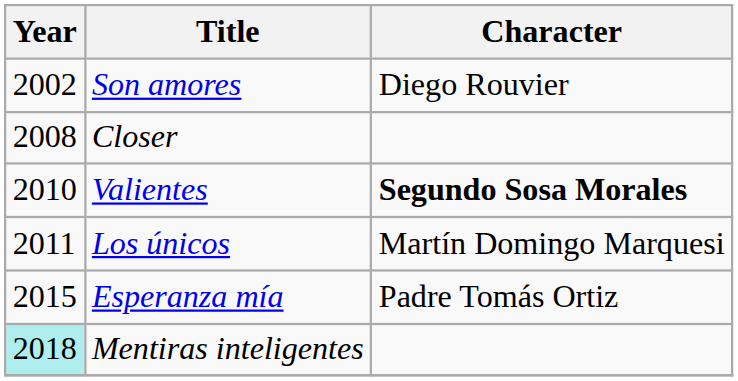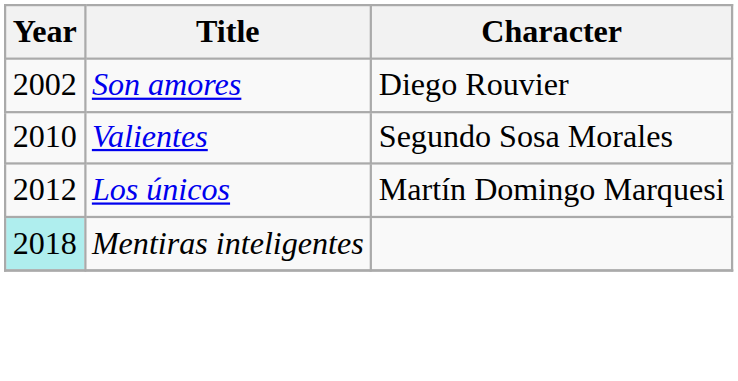 <table class="wikitable" style="font-size: 90%;">
 <tr>
 <th>Year</th>
 <th>Title</th>
 <th>Character</th>
 </tr>
 <tr>
 <td>2002</td>
 <td><em><a href='#'>Son amores</a></em></td>
 <td>Diego Rouvier</td>
 </tr>
 <tr>
-<td>2008</td>
-<td><em>Closer</em></td>
-<td></td>
+<td>2010</td>
+<td><em><a href='#'>Valientes</a></em></td>
+<td>Segundo Sosa Morales</td>
 </tr>
 <tr>
-<td>2010</td>
-<td><em><a href='#'>Valientes</a></em></td>
-<td><strong>Segundo Sosa Morales</strong></td>
-</tr>
-<tr>
-<td>2011</td>
+<td>2012</td>
 <td><em><a href='#'>Los únicos</a></em></td>
 <td>Martín Domingo Marquesi</td>
-</tr>
-<tr>
-<td>2015</td>
-<td><em><a href='#'>Esperanza mía</a></em></td>
-<td>Padre Tomás Ortiz</td>
 </tr>
 <tr>
 <td style="background: paleturquoise;">2018</td>
 <td><em>Mentiras inteligentes</em></td>
 <td></td>
 </tr>
 <tr>
 </tr>
 </table>
